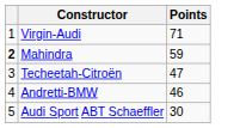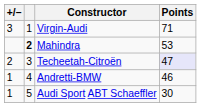 <table class="wikitable" style="font-size: 85%">
 <tr>
+<th scope="col">+/–</th>
 <th scope="col"></th>
 <th scope="col">Constructor</th>
 <th scope="col">Points</th>
 </tr>
 <tr>
+<td align="left"> 3</td>
 <td align="center">1</td>
 <td> <a href='#'>Virgin-Audi</a></td>
 <td align="left">71</td>
 </tr>
 <tr>
+<td align="left"></td>
 <td align="center"><strong>2</strong></td>
 <td> <a href='#'>Mahindra</a></td>
-<td align="left">59</td>
+<td align="left">53</td>
 </tr>
 <tr>
+<td align="left"> 2</td>
 <td align="center">3</td>
 <td> <a href='#'>Techeetah-Citroën</a></td>
-<td align="left">47</td>
+<td align="left" style="background: lavender;">47</td>
 </tr>
 <tr>
+<td align="left"> 1</td>
 <td align="center">4</td>
 <td> <a href='#'>Andretti-BMW</a></td>
 <td align="left">46</td>
 </tr>
 <tr>
+<td align="left"> 1</td>
 <td align="center">5</td>
 <td> <a href='#'>Audi Sport</a> <a href='#'>ABT Schaeffler</a></td>
 <td align="left">30</td>
 </tr>
 </table>
